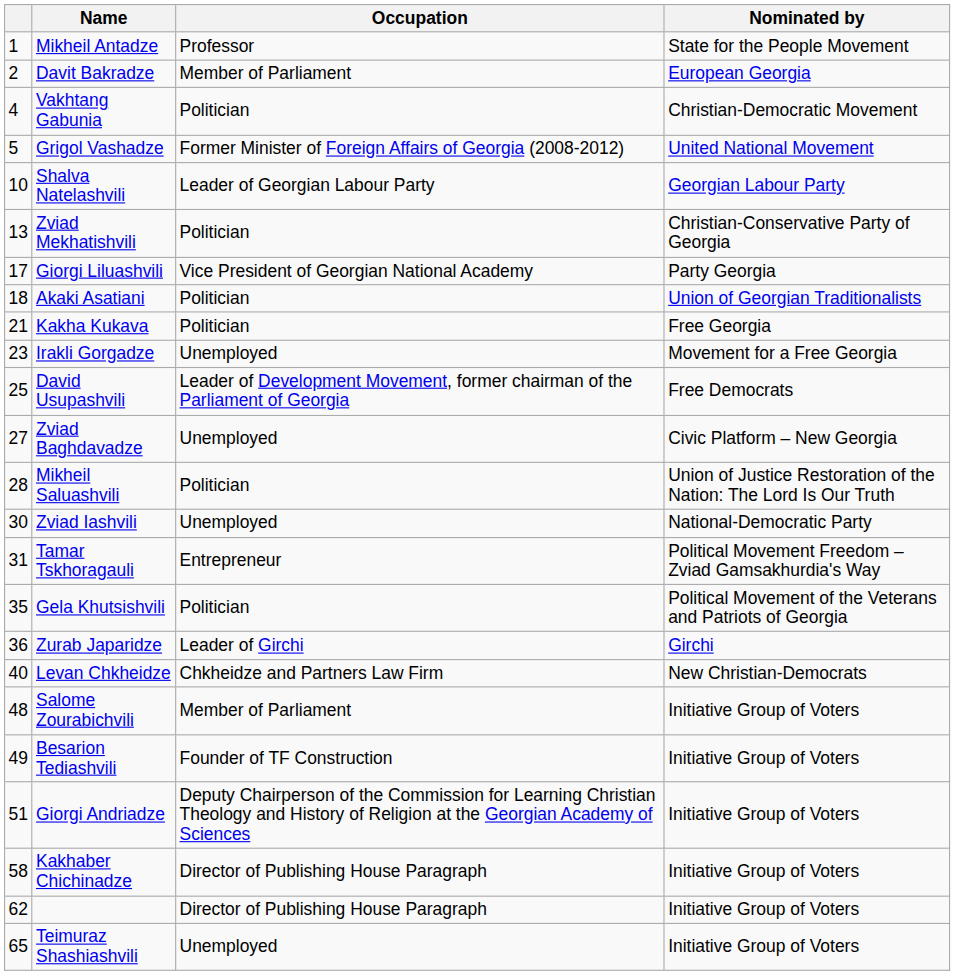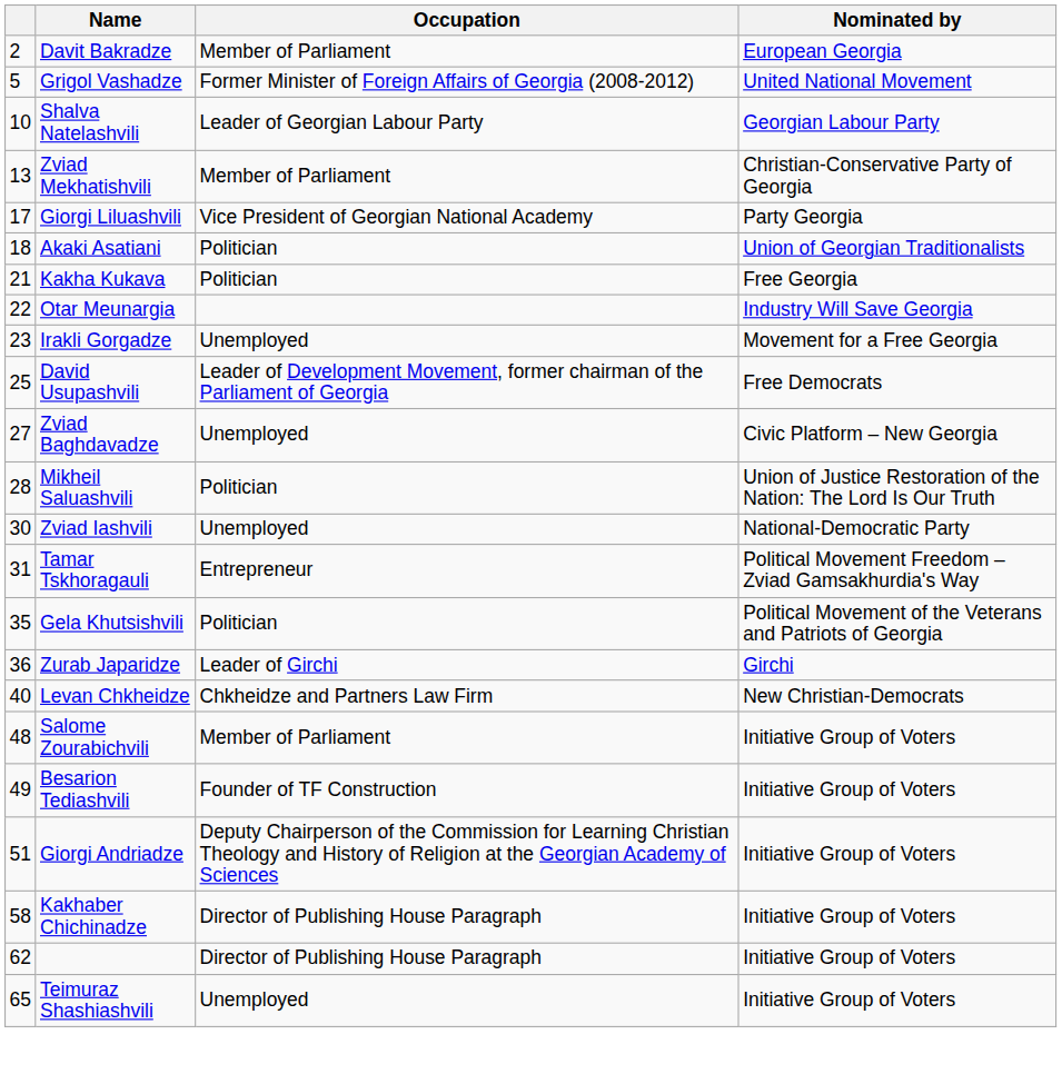 <table class="wikitable">
 <tr>
 <th></th>
 <th>Name</th>
 <th>Occupation</th>
 <th>Nominated by</th>
 </tr>
 <tr>
-<td>1</td>
-<td><a href='#'>Mikheil Antadze</a></td>
-<td>Professor</td>
-<td>State for the People Movement</td>
-</tr>
-<tr>
 <td>2</td>
 <td><a href='#'>Davit Bakradze</a></td>
 <td>Member of Parliament</td>
 <td><a href='#'>European Georgia</a></td>
-</tr>
-<tr>
-<td>4</td>
-<td><a href='#'>Vakhtang Gabunia</a></td>
-<td>Politician</td>
-<td>Christian-Democratic Movement</td>
 </tr>
 <tr>
 <td>5</td>
 <td><a href='#'>Grigol Vashadze</a></td>
 <td>Former Minister of <a href='#'>Foreign Affairs of Georgia</a> (2008-2012)</td>
 <td><a href='#'>United National Movement</a></td>
 </tr>
 <tr>
 <td>10</td>
 <td><a href='#'>Shalva Natelashvili</a></td>
 <td>Leader of Georgian Labour Party</td>
 <td><a href='#'>Georgian Labour Party</a></td>
 </tr>
 <tr>
 <td>13</td>
 <td><a href='#'>Zviad Mekhatishvili</a></td>
-<td>Politician</td>
+<td>Member of Parliament</td>
 <td>Christian-Conservative Party of Georgia</td>
 </tr>
 <tr>
 <td>17</td>
 <td><a href='#'>Giorgi Liluashvili</a></td>
 <td>Vice President of Georgian National Academy</td>
 <td>Party Georgia</td>
 </tr>
 <tr>
 <td>18</td>
 <td><a href='#'>Akaki Asatiani</a></td>
 <td>Politician</td>
 <td><a href='#'>Union of Georgian Traditionalists</a></td>
 </tr>
 <tr>
 <td>21</td>
 <td><a href='#'>Kakha Kukava</a></td>
 <td>Politician</td>
 <td>Free Georgia</td>
+</tr>
+<tr>
+<td>22</td>
+<td><a href='#'>Otar Meunargia</a></td>
+<td></td>
+<td><a href='#'>Industry Will Save Georgia</a></td>
 </tr>
 <tr>
 <td>23</td>
 <td><a href='#'>Irakli Gorgadze</a></td>
 <td>Unemployed</td>
 <td>Movement for a Free Georgia</td>
 </tr>
 <tr>
 <td>25</td>
 <td><a href='#'>David Usupashvili</a></td>
 <td>Leader of <a href='#'>Development Movement</a>, former chairman of the <a href='#'>Parliament of Georgia</a></td>
 <td>Free Democrats</td>
 </tr>
 <tr>
 <td>27</td>
 <td><a href='#'>Zviad Baghdavadze</a></td>
 <td>Unemployed</td>
 <td>Civic Platform – New Georgia</td>
 </tr>
 <tr>
 <td>28</td>
 <td><a href='#'>Mikheil Saluashvili</a></td>
 <td>Politician</td>
 <td>Union of Justice Restoration of the Nation: The Lord Is Our Truth</td>
 </tr>
 <tr>
 <td>30</td>
 <td><a href='#'>Zviad Iashvili</a></td>
 <td>Unemployed</td>
 <td>National-Democratic Party</td>
 </tr>
 <tr>
 <td>31</td>
 <td><a href='#'>Tamar Tskhoragauli</a></td>
 <td>Entrepreneur</td>
 <td>Political Movement Freedom – Zviad Gamsakhurdia's Way</td>
 </tr>
 <tr>
 <td>35</td>
 <td><a href='#'>Gela Khutsishvili</a></td>
 <td>Politician</td>
 <td>Political Movement of the Veterans and Patriots of Georgia</td>
 </tr>
 <tr>
 <td>36</td>
 <td><a href='#'>Zurab Japaridze</a></td>
 <td>Leader of <a href='#'>Girchi</a></td>
 <td><a href='#'>Girchi</a></td>
 </tr>
 <tr>
 <td>40</td>
 <td><a href='#'>Levan Chkheidze</a></td>
 <td>Chkheidze and Partners Law Firm</td>
 <td>New Christian-Democrats</td>
 </tr>
 <tr>
 <td>48</td>
 <td><a href='#'>Salome Zourabichvili</a></td>
 <td>Member of Parliament</td>
 <td>Initiative Group of Voters</td>
 </tr>
 <tr>
 <td>49</td>
 <td><a href='#'>Besarion Tediashvili</a></td>
 <td>Founder of TF Construction</td>
 <td>Initiative Group of Voters</td>
 </tr>
 <tr>
 <td>51</td>
 <td><a href='#'>Giorgi Andriadze</a></td>
 <td>Deputy Chairperson of the Commission for Learning Christian Theology and History of Religion at the <a href='#'>Georgian Academy of Sciences</a></td>
 <td>Initiative Group of Voters</td>
 </tr>
 <tr>
 <td>58</td>
 <td><a href='#'>Kakhaber Chichinadze</a></td>
 <td>Director of Publishing House Paragraph</td>
 <td>Initiative Group of Voters</td>
 </tr>
 <tr>
 <td>62</td>
 <td></td>
 <td>Director of Publishing House Paragraph</td>
 <td>Initiative Group of Voters</td>
 </tr>
 <tr>
 <td>65</td>
 <td><a href='#'>Teimuraz Shashiashvili</a></td>
 <td>Unemployed</td>
 <td>Initiative Group of Voters</td>
 </tr>
 </table>
